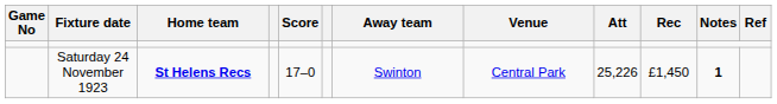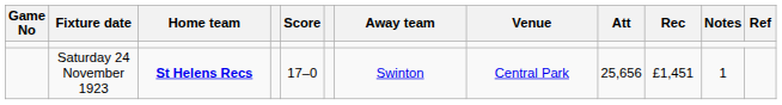 <table class="wikitable" style="text-align:center;">
 <tr>
 <th width=20 abbr="No">Game No</th>
 <th width=100 abbr="Date">Fixture date</th>
 <th width=150 abbr="Home team">Home team</th>
 <th width=5 abbr="space"></th>
 <th width=20 abbr="Score">Score</th>
 <th width=5 abbr="space"></th>
 <th width=150 abbr="Away team">Away team</th>
 <th width=150 abbr="Venue">Venue</th>
 <th width=45 abbr="Att">Att</th>
 <th width=60 abbr="Rec">Rec</th>
 <th width=20 abbr="Notes">Notes</th>
 <th width=30 abbr="Ref">Ref</th>
 </tr>
 <tr>
 <td></td>
 <td></td>
 <td></td>
 <td></td>
 <td></td>
 <td></td>
 <td></td>
 <td></td>
 <td></td>
 <td></td>
 </tr>
 <tr>
 <td></td>
 <td>Saturday 24 November 1923</td>
 <td><strong><a href='#'>St Helens Recs</a></strong></td>
 <td></td>
 <td>17–0</td>
 <td></td>
 <td><a href='#'>Swinton</a></td>
 <td><a href='#'>Central Park</a></td>
-<td>25,226</td>
-<td>£1,450</td>
-<td><strong>1</strong></td>
+<td>25,656</td>
+<td>£1,451</td>
+<td>1</td>
 <td></td>
 </tr>
 </table>
